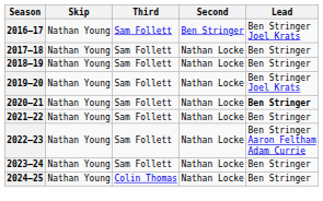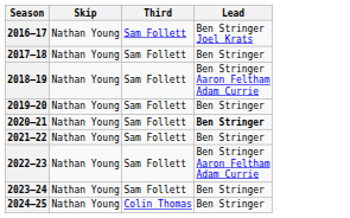 <table class="wikitable">
 <tr>
 <th scope="col">Season</th>
 <th scope="col">Skip</th>
 <th scope="col">Third</th>
-<th scope="col">Second</th>
 <th scope="col">Lead</th>
 </tr>
 <tr>
 <th scope="row">2016–17</th>
 <td>Nathan Young</td>
 <td><a href='#'>Sam Follett</a></td>
-<td><a href='#'>Ben Stringer</a></td>
 <td>Ben Stringer <br> <a href='#'>Joel Krats</a></td>
 </tr>
 <tr>
 <th scope="row">2017–18</th>
 <td>Nathan Young</td>
 <td>Sam Follett</td>
-<td>Nathan Locke</td>
 <td>Ben Stringer</td>
 </tr>
 <tr>
 <th scope="row">2018–19</th>
 <td>Nathan Young</td>
 <td>Sam Follett</td>
-<td>Nathan Locke</td>
-<td>Ben Stringer</td>
+<td>Ben Stringer <br> <a href='#'>Aaron Feltham</a> <br> <a href='#'>Adam Currie</a></td>
 </tr>
 <tr>
 <th scope="row">2019–20</th>
 <td>Nathan Young</td>
 <td>Sam Follett</td>
-<td>Nathan Locke</td>
-<td>Ben Stringer <br> <a href='#'>Joel Krats</a></td>
+<td>Ben Stringer</td>
 </tr>
 <tr>
 <th scope="row">2020–21</th>
 <td>Nathan Young</td>
 <td>Sam Follett</td>
-<td>Nathan Locke</td>
 <td><strong>Ben Stringer</strong></td>
 </tr>
 <tr>
 <th scope="row">2021–22</th>
 <td>Nathan Young</td>
 <td>Sam Follett</td>
-<td>Nathan Locke</td>
 <td>Ben Stringer</td>
 </tr>
 <tr>
 <th scope="row">2022–23</th>
 <td>Nathan Young</td>
 <td>Sam Follett</td>
-<td>Nathan Locke</td>
 <td>Ben Stringer <br> <a href='#'>Aaron Feltham</a> <br> <a href='#'>Adam Currie</a></td>
 </tr>
 <tr>
 <th scope="row">2023–24</th>
 <td>Nathan Young</td>
 <td>Sam Follett</td>
-<td>Nathan Locke</td>
 <td>Ben Stringer</td>
 </tr>
 <tr>
 <th scope="row">2024–25</th>
 <td>Nathan Young</td>
 <td><a href='#'>Colin Thomas</a></td>
-<td>Nathan Locke</td>
 <td>Ben Stringer</td>
 </tr>
 </table>
